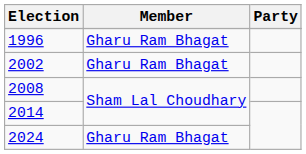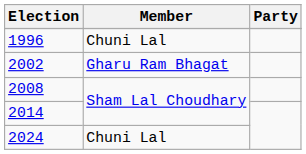 <table class="wikitable sortable">
 <tr>
 <th>Election</th>
 <th>Member</th>
 <th colspan=2>Party</th>
 </tr>
 <tr>
 </tr>
 <tr>
 <td><a href='#'>1996</a></td>
-<td><a href='#'>Gharu Ram Bhagat</a></td>
+<td>Chuni Lal</td>
 <td></td>
 </tr>
 <tr>
 <td><a href='#'>2002</a></td>
 <td><a href='#'>Gharu Ram Bhagat</a></td>
 <td></td>
 </tr>
 <tr>
 <td><a href='#'>2008</a></td>
 <td rowspan=2><a href='#'>Sham Lal Choudhary</a></td>
 <td></td>
 </tr>
 <tr>
 <td><a href='#'>2014</a></td>
 </tr>
 <tr>
 <td><a href='#'>2024</a></td>
-<td><a href='#'>Gharu Ram Bhagat</a></td>
+<td>Chuni Lal</td>
 </tr>
 </table>
